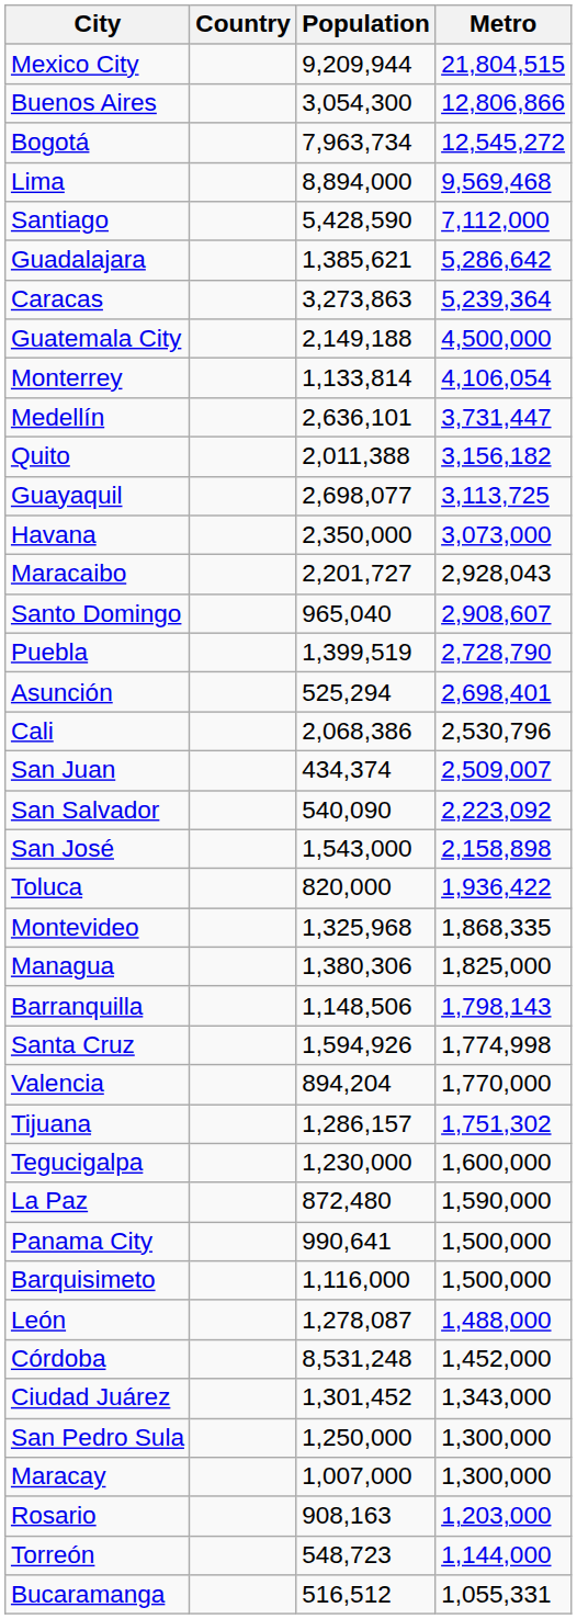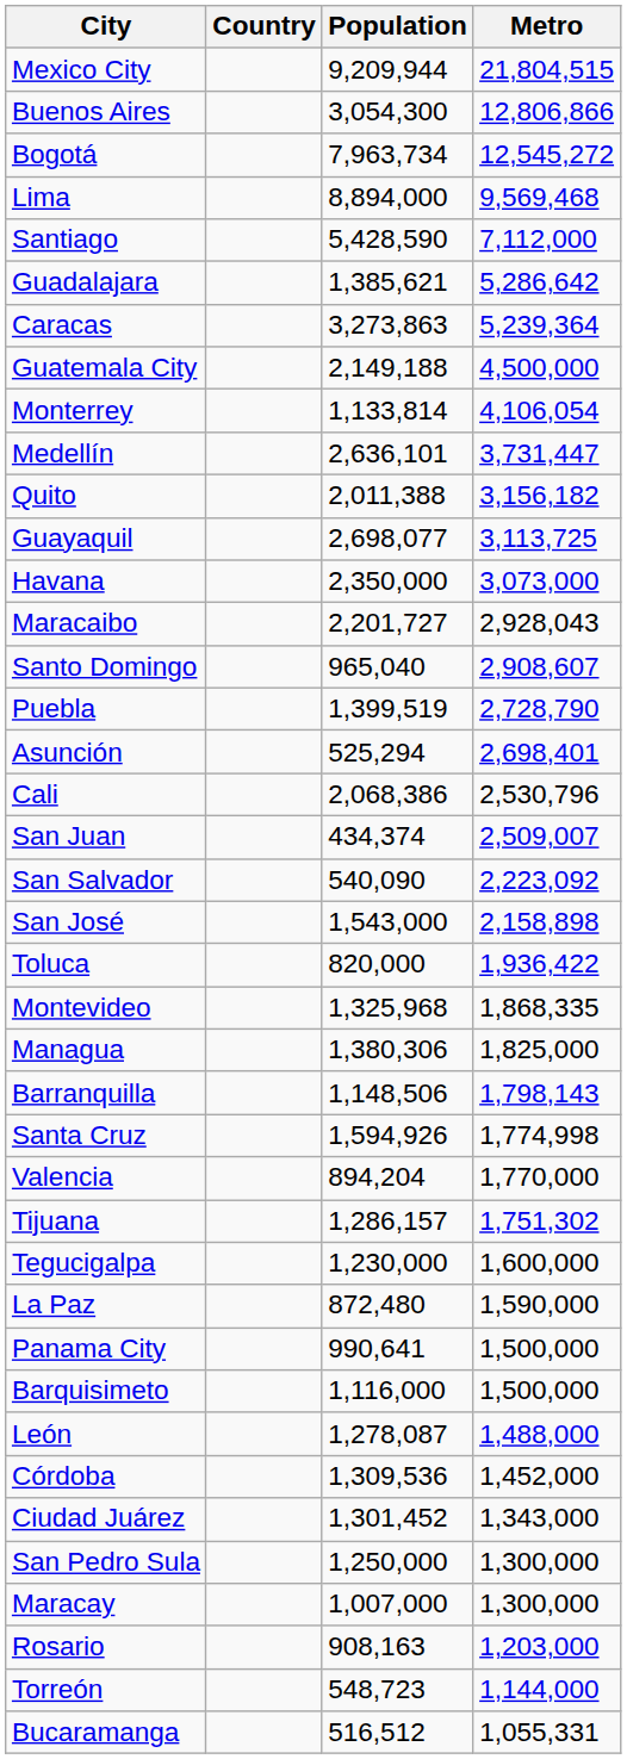 <table class="wikitable sortable">
 <tr align="left">
 <th>City</th>
 <th>Country</th>
 <th>Population</th>
 <th>Metro</th>
 </tr>
 <tr>
 <td><a href='#'>Mexico City</a></td>
 <td></td>
 <td>9,209,944</td>
 <td><a href='#'>21,804,515</a></td>
 </tr>
 <tr>
 <td><a href='#'>Buenos Aires</a></td>
 <td></td>
 <td>3,054,300</td>
 <td><a href='#'>12,806,866</a></td>
 </tr>
 <tr>
 <td><a href='#'>Bogotá</a></td>
 <td></td>
 <td>7,963,734</td>
 <td><a href='#'>12,545,272</a></td>
 </tr>
 <tr>
 <td><a href='#'>Lima</a></td>
 <td></td>
 <td>8,894,000</td>
 <td><a href='#'>9,569,468</a></td>
 </tr>
 <tr>
 <td><a href='#'>Santiago</a></td>
 <td></td>
 <td>5,428,590</td>
 <td><a href='#'>7,112,000</a></td>
 </tr>
 <tr>
 <td><a href='#'>Guadalajara</a></td>
 <td></td>
 <td>1,385,621</td>
 <td><a href='#'>5,286,642</a></td>
 </tr>
 <tr>
 <td><a href='#'>Caracas</a></td>
 <td></td>
 <td>3,273,863</td>
 <td><a href='#'>5,239,364</a></td>
 </tr>
 <tr>
 <td><a href='#'>Guatemala City</a></td>
 <td></td>
 <td>2,149,188</td>
 <td><a href='#'>4,500,000</a></td>
 </tr>
 <tr>
 <td><a href='#'>Monterrey</a></td>
 <td></td>
 <td>1,133,814</td>
 <td><a href='#'>4,106,054</a></td>
 </tr>
 <tr>
 <td><a href='#'>Medellín</a></td>
 <td></td>
 <td>2,636,101</td>
 <td><a href='#'>3,731,447</a></td>
 </tr>
 <tr>
 <td><a href='#'>Quito</a></td>
 <td></td>
 <td>2,011,388</td>
 <td><a href='#'>3,156,182</a></td>
 </tr>
 <tr>
 <td><a href='#'>Guayaquil</a></td>
 <td></td>
 <td>2,698,077</td>
 <td><a href='#'>3,113,725</a></td>
 </tr>
 <tr>
 <td><a href='#'>Havana</a></td>
 <td></td>
 <td>2,350,000</td>
 <td><a href='#'>3,073,000</a></td>
 </tr>
 <tr>
 <td><a href='#'>Maracaibo</a></td>
 <td></td>
 <td>2,201,727</td>
 <td>2,928,043</td>
 </tr>
 <tr>
 <td><a href='#'>Santo Domingo</a></td>
 <td></td>
 <td>965,040</td>
 <td><a href='#'>2,908,607</a></td>
 </tr>
 <tr>
 <td><a href='#'>Puebla</a></td>
 <td></td>
 <td>1,399,519</td>
 <td><a href='#'>2,728,790</a></td>
 </tr>
 <tr>
 <td><a href='#'>Asunción</a></td>
 <td></td>
 <td>525,294</td>
 <td><a href='#'>2,698,401</a></td>
 </tr>
 <tr>
 <td><a href='#'>Cali</a></td>
 <td></td>
 <td>2,068,386</td>
 <td>2,530,796</td>
 </tr>
 <tr>
 <td><a href='#'>San Juan</a></td>
 <td></td>
 <td>434,374</td>
 <td><a href='#'>2,509,007</a></td>
 </tr>
 <tr>
 <td><a href='#'>San Salvador</a></td>
 <td></td>
 <td>540,090</td>
 <td><a href='#'>2,223,092</a></td>
 </tr>
 <tr>
 <td><a href='#'>San José</a></td>
 <td></td>
 <td>1,543,000</td>
 <td><a href='#'>2,158,898</a></td>
 </tr>
 <tr>
 <td><a href='#'>Toluca</a></td>
 <td></td>
 <td>820,000</td>
 <td><a href='#'>1,936,422</a></td>
 </tr>
 <tr>
 <td><a href='#'>Montevideo</a></td>
 <td></td>
 <td>1,325,968</td>
 <td>1,868,335</td>
 </tr>
 <tr>
 <td><a href='#'>Managua</a></td>
 <td></td>
 <td>1,380,306</td>
 <td>1,825,000</td>
 </tr>
 <tr>
 <td><a href='#'>Barranquilla</a></td>
 <td></td>
 <td>1,148,506</td>
 <td><a href='#'>1,798,143</a></td>
 </tr>
 <tr>
 <td><a href='#'>Santa Cruz</a></td>
 <td></td>
 <td>1,594,926</td>
 <td>1,774,998</td>
 </tr>
 <tr>
 <td><a href='#'>Valencia</a></td>
 <td></td>
 <td>894,204</td>
 <td>1,770,000</td>
 </tr>
 <tr>
 <td><a href='#'>Tijuana</a></td>
 <td></td>
 <td>1,286,157</td>
 <td><a href='#'>1,751,302</a></td>
 </tr>
 <tr>
 <td><a href='#'>Tegucigalpa</a></td>
 <td></td>
 <td>1,230,000</td>
 <td>1,600,000</td>
 </tr>
 <tr>
 <td><a href='#'>La Paz</a></td>
 <td></td>
 <td>872,480</td>
 <td>1,590,000</td>
 </tr>
 <tr>
 <td><a href='#'>Panama City</a></td>
 <td></td>
 <td>990,641</td>
 <td>1,500,000</td>
 </tr>
 <tr>
 <td><a href='#'>Barquisimeto</a></td>
 <td></td>
 <td>1,116,000</td>
 <td>1,500,000</td>
 </tr>
 <tr>
 <td><a href='#'>León</a></td>
 <td></td>
 <td>1,278,087</td>
 <td><a href='#'>1,488,000</a></td>
 </tr>
 <tr>
 <td><a href='#'>Córdoba</a></td>
 <td></td>
-<td>8,531,248</td>
+<td>1,309,536</td>
 <td>1,452,000</td>
 </tr>
 <tr>
 <td><a href='#'>Ciudad Juárez</a></td>
 <td></td>
 <td>1,301,452</td>
 <td>1,343,000</td>
 </tr>
 <tr>
 <td><a href='#'>San Pedro Sula</a></td>
 <td></td>
 <td>1,250,000</td>
 <td>1,300,000</td>
 </tr>
 <tr>
 <td><a href='#'>Maracay</a></td>
 <td></td>
 <td>1,007,000</td>
 <td>1,300,000</td>
 </tr>
 <tr>
 <td><a href='#'>Rosario</a></td>
 <td></td>
 <td>908,163</td>
 <td><a href='#'>1,203,000</a></td>
 </tr>
 <tr>
 <td><a href='#'>Torreón</a></td>
 <td></td>
 <td>548,723</td>
 <td><a href='#'>1,144,000</a></td>
 </tr>
 <tr>
 <td><a href='#'>Bucaramanga</a></td>
 <td></td>
 <td>516,512</td>
 <td>1,055,331</td>
 </tr>
 </table>
